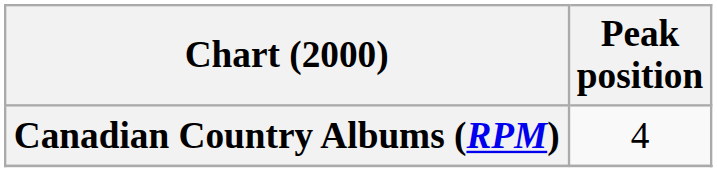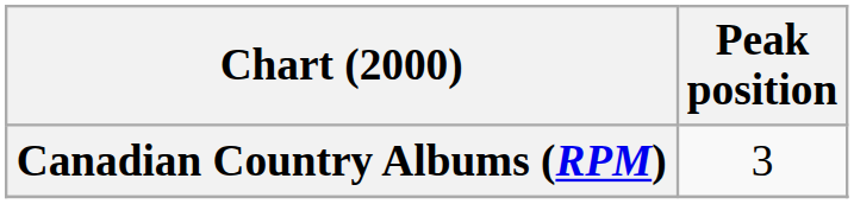 <table class="wikitable sortable plainrowheaders" style="text-align:center">
 <tr>
 <th scope="col">Chart (2000)</th>
 <th scope="col">Peak<br> position</th>
 </tr>
 <tr>
 <th scope="row">Canadian Country Albums (<em><a href='#'>RPM</a></em>)</th>
-<td>4</td>
+<td>3</td>
 </tr>
 <tr>
 </tr>
 <tr>
 </tr>
 </table>
